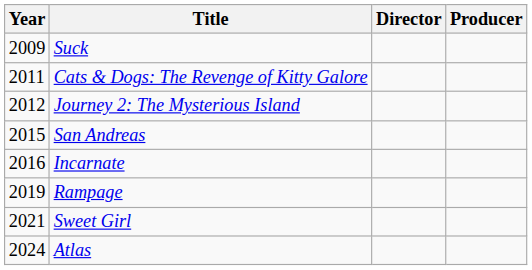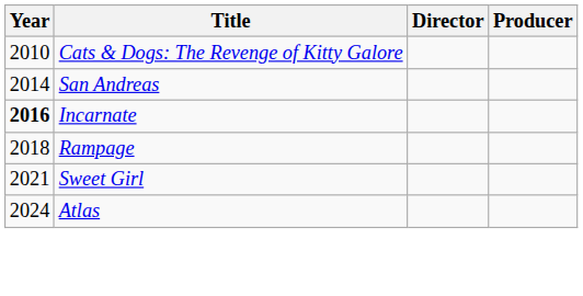 <table class="wikitable">
 <tr>
 <th>Year</th>
 <th>Title</th>
 <th>Director</th>
 <th>Producer</th>
 </tr>
 <tr>
-<td>2009</td>
-<td><em><a href='#'>Suck</a></em></td>
-<td></td>
-<td></td>
-</tr>
-<tr>
-<td>2011</td>
+<td>2010</td>
 <td><em><a href='#'>Cats & Dogs: The Revenge of Kitty Galore</a></em></td>
 <td></td>
 <td></td>
 </tr>
 <tr>
-<td>2012</td>
-<td><em><a href='#'>Journey 2: The Mysterious Island</a></em></td>
-<td></td>
-<td></td>
-</tr>
-<tr>
-<td>2015</td>
+<td>2014</td>
 <td><em><a href='#'>San Andreas</a></em></td>
 <td></td>
 <td></td>
 </tr>
 <tr>
-<td>2016</td>
+<td><strong>2016</strong></td>
 <td><em><a href='#'>Incarnate</a></em></td>
 <td></td>
 <td></td>
 </tr>
 <tr>
-<td>2019</td>
+<td>2018</td>
 <td><em><a href='#'>Rampage</a></em></td>
 <td></td>
 <td></td>
 </tr>
 <tr>
 <td>2021</td>
 <td><em><a href='#'>Sweet Girl</a></em></td>
 <td></td>
 <td></td>
 </tr>
 <tr>
 <td>2024</td>
 <td><em><a href='#'>Atlas</a></em></td>
 <td></td>
 <td></td>
 </tr>
 </table>
